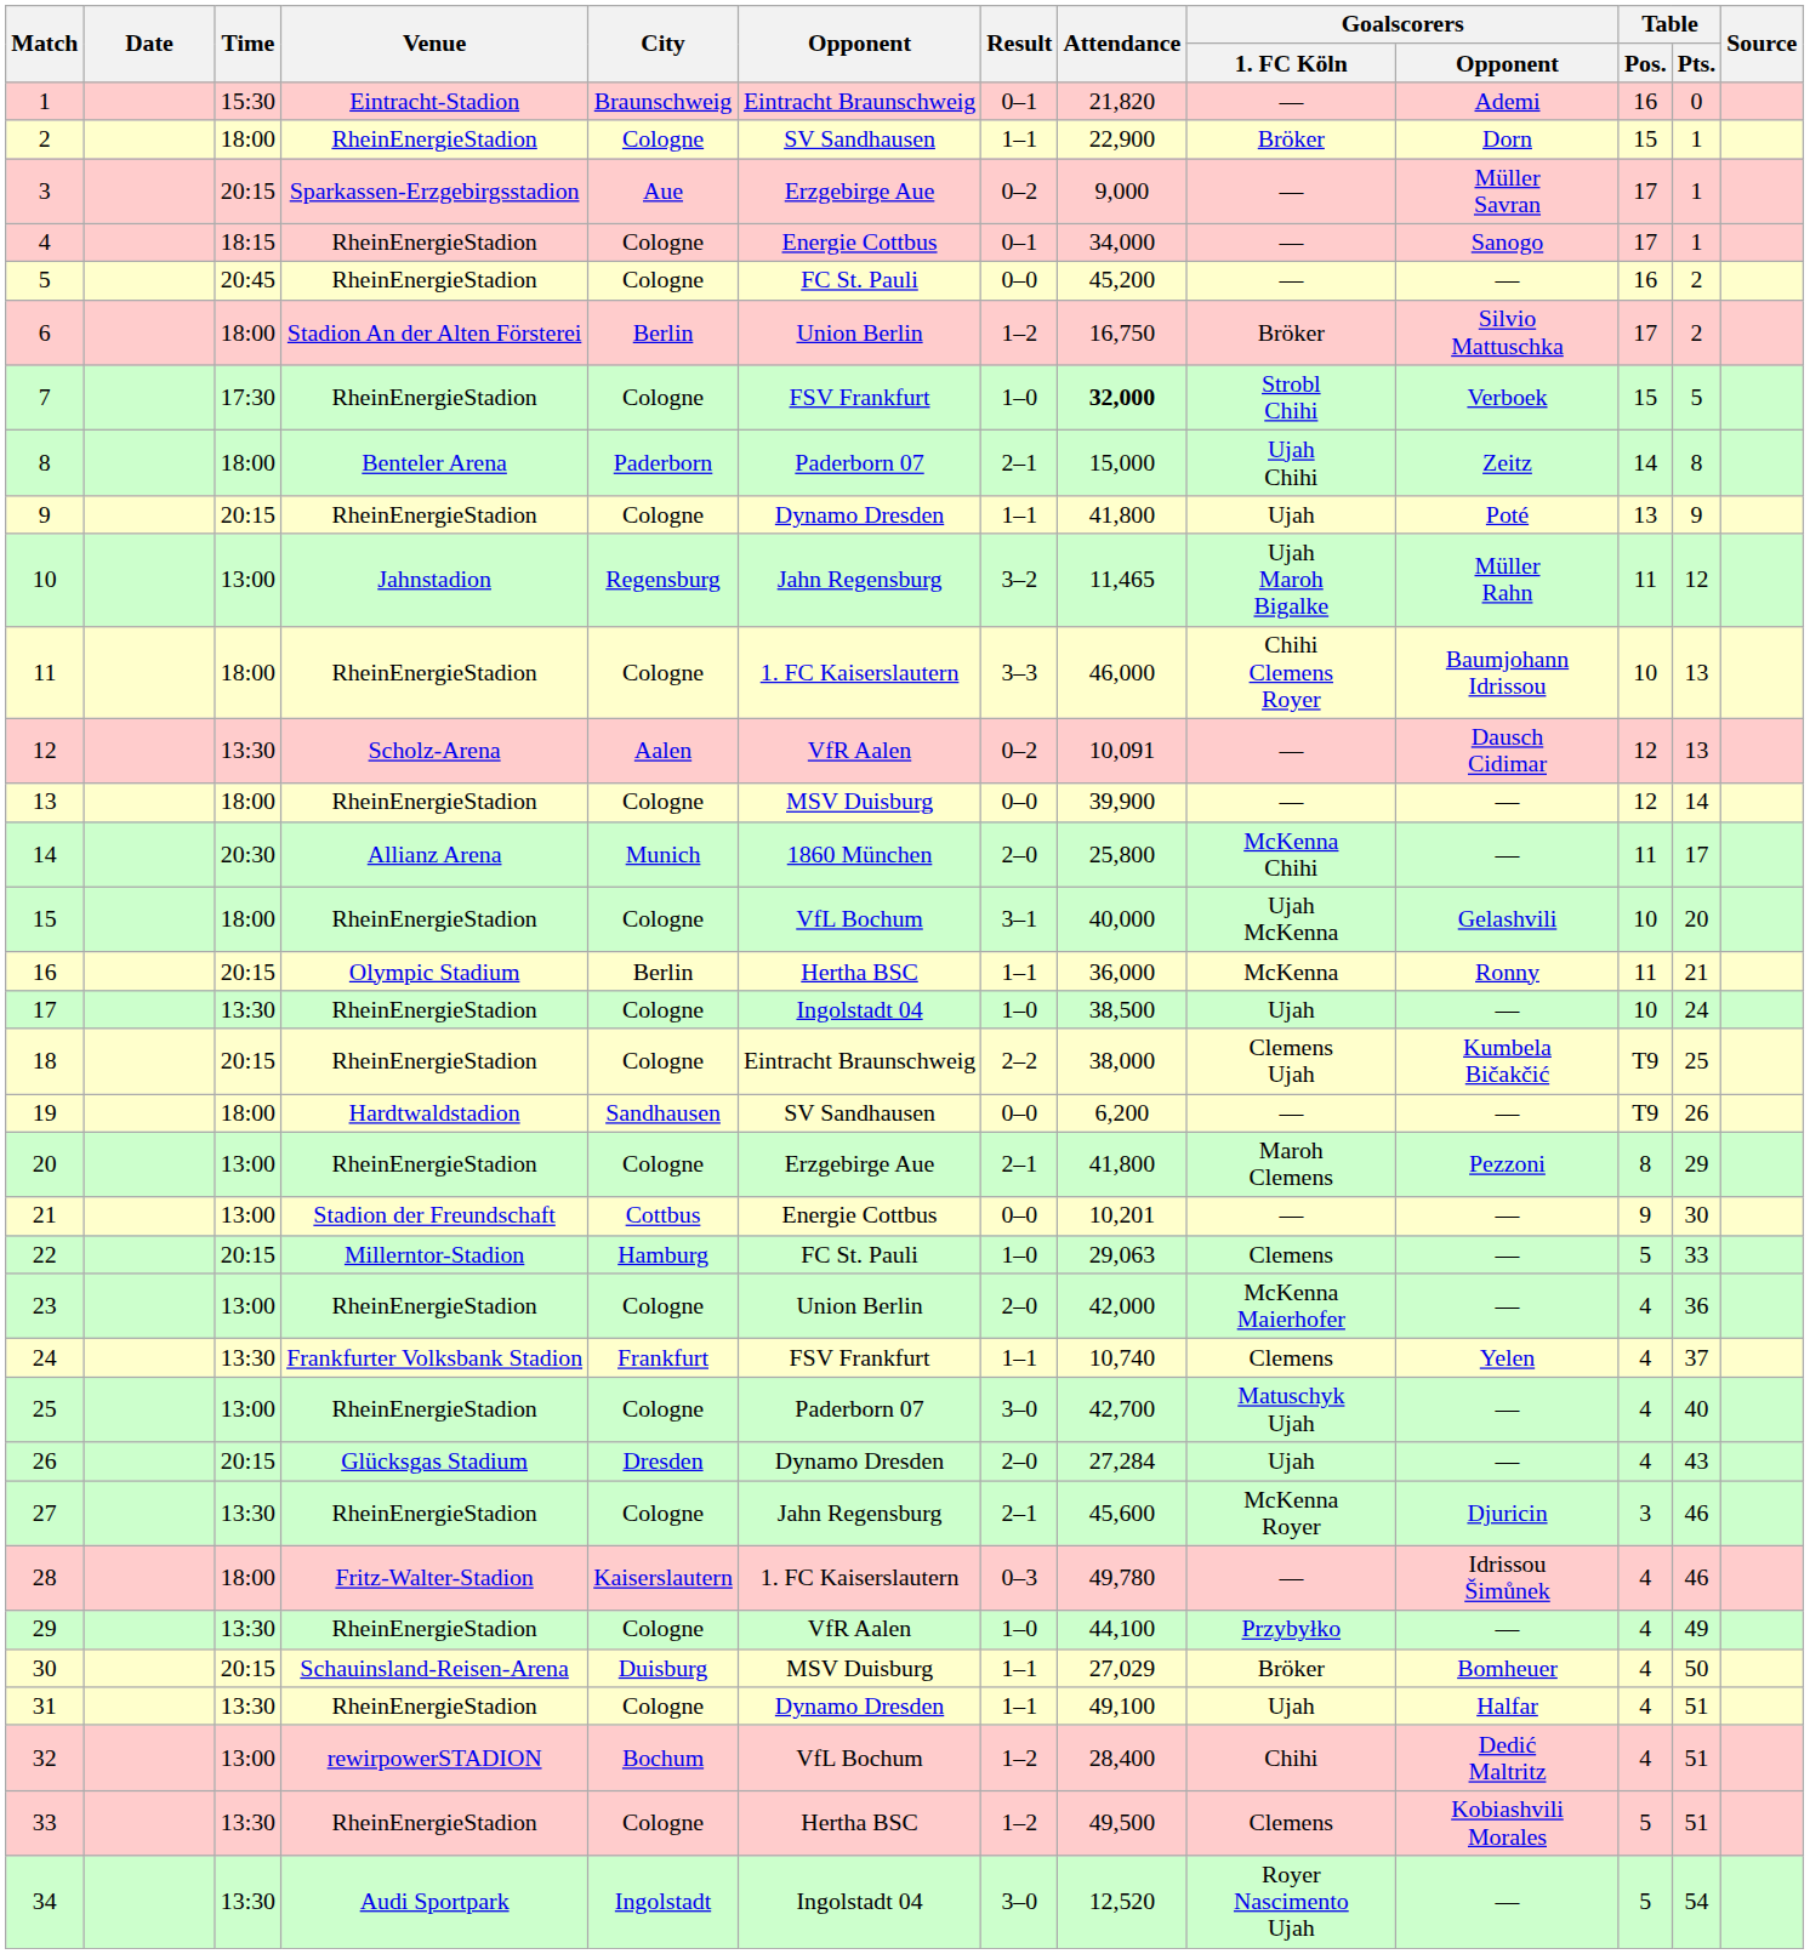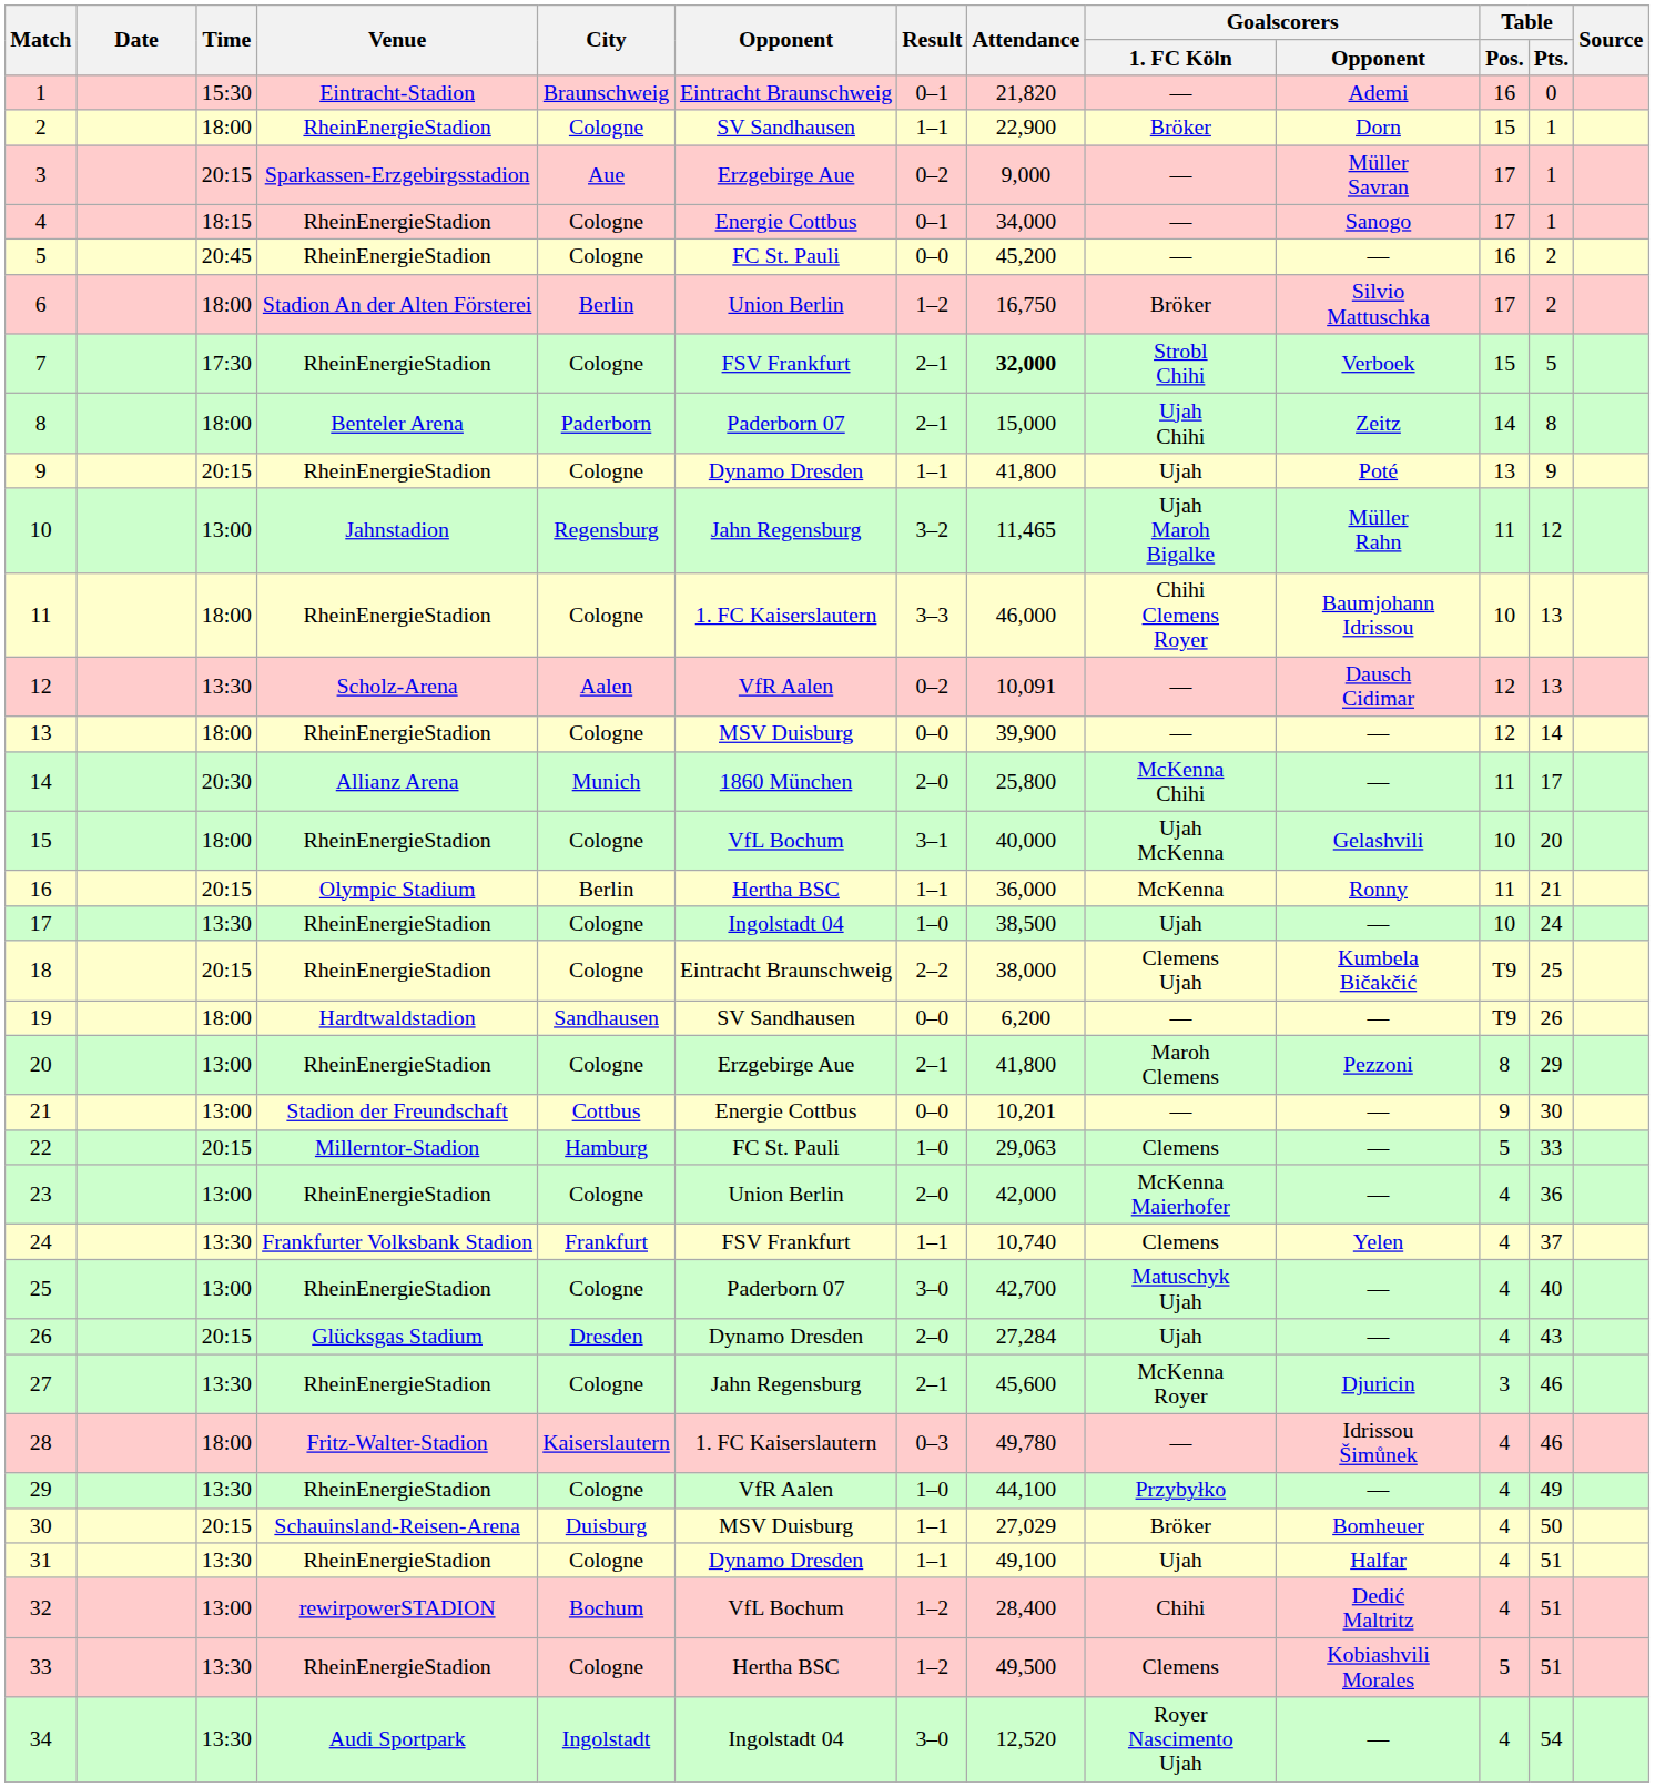 <table class="wikitable" style="text-align:center">
 <tr>
 <th rowspan="2">Match</th>
 <th rowspan="2" style="width:80px">Date</th>
 <th rowspan="2">Time</th>
 <th rowspan="2">Venue</th>
 <th rowspan="2">City</th>
 <th rowspan="2">Opponent</th>
 <th rowspan="2">Result</th>
 <th rowspan="2">Attendance</th>
 <th colspan="2" style="width:280px">Goalscorers</th>
 <th colspan="2">Table</th>
 <th rowspan="2">Source</th>
 </tr>
 <tr>
 <th>1. FC Köln</th>
 <th>Opponent</th>
 <th>Pos.</th>
 <th>Pts.</th>
 </tr>
 <tr style="background:#fcc">
 <td>1</td>
 <td></td>
 <td>15:30</td>
 <td><a href='#'>Eintracht-Stadion</a></td>
 <td><a href='#'>Braunschweig</a></td>
 <td><a href='#'>Eintracht Braunschweig</a></td>
 <td>0–1</td>
 <td>21,820</td>
 <td>—</td>
 <td><a href='#'>Ademi</a> </td>
 <td>16</td>
 <td>0</td>
 <td><br></td>
 </tr>
 <tr style="background:#ffc">
 <td>2</td>
 <td></td>
 <td>18:00</td>
 <td><a href='#'>RheinEnergieStadion</a></td>
 <td><a href='#'>Cologne</a></td>
 <td><a href='#'>SV Sandhausen</a></td>
 <td>1–1</td>
 <td>22,900</td>
 <td><a href='#'>Bröker</a> </td>
 <td><a href='#'>Dorn</a> </td>
 <td>15</td>
 <td>1</td>
 <td><br></td>
 </tr>
 <tr style="background:#fcc">
 <td>3</td>
 <td></td>
 <td>20:15</td>
 <td><a href='#'>Sparkassen-Erzgebirgsstadion</a></td>
 <td><a href='#'>Aue</a></td>
 <td><a href='#'>Erzgebirge Aue</a></td>
 <td>0–2</td>
 <td>9,000</td>
 <td>—</td>
 <td><a href='#'>Müller</a>  <br> <a href='#'>Savran</a> </td>
 <td>17</td>
 <td>1</td>
 <td><br></td>
 </tr>
 <tr style="background:#fcc">
 <td>4</td>
 <td></td>
 <td>18:15</td>
 <td>RheinEnergieStadion</td>
 <td>Cologne</td>
 <td><a href='#'>Energie Cottbus</a></td>
 <td>0–1</td>
 <td>34,000</td>
 <td>—</td>
 <td><a href='#'>Sanogo</a> </td>
 <td>17</td>
 <td>1</td>
 <td><br></td>
 </tr>
 <tr style="background:#ffc">
 <td>5</td>
 <td></td>
 <td>20:45</td>
 <td>RheinEnergieStadion</td>
 <td>Cologne</td>
 <td><a href='#'>FC St. Pauli</a></td>
 <td>0–0</td>
 <td>45,200</td>
 <td>—</td>
 <td>—</td>
 <td>16</td>
 <td>2</td>
 <td><br></td>
 </tr>
 <tr style="background:#fcc;">
 <td>6</td>
 <td></td>
 <td>18:00</td>
 <td><a href='#'>Stadion An der Alten Försterei</a></td>
 <td><a href='#'>Berlin</a></td>
 <td><a href='#'>Union Berlin</a></td>
 <td>1–2</td>
 <td>16,750</td>
 <td>Bröker </td>
 <td><a href='#'>Silvio</a>  <br> <a href='#'>Mattuschka</a> </td>
 <td>17</td>
 <td>2</td>
 <td><br></td>
 </tr>
 <tr style="background:#cfc">
 <td>7</td>
 <td></td>
 <td>17:30</td>
 <td>RheinEnergieStadion</td>
 <td>Cologne</td>
 <td><a href='#'>FSV Frankfurt</a></td>
-<td>1–0</td>
+<td>2–1</td>
 <td><strong>32,000</strong></td>
 <td><a href='#'>Strobl</a>  <br> <a href='#'>Chihi</a> </td>
 <td><a href='#'>Verboek</a> </td>
 <td>15</td>
 <td>5</td>
 <td><br></td>
 </tr>
 <tr style="background:#cfc">
 <td>8</td>
 <td></td>
 <td>18:00</td>
 <td><a href='#'>Benteler Arena</a></td>
 <td><a href='#'>Paderborn</a></td>
 <td><a href='#'>Paderborn 07</a></td>
 <td>2–1</td>
 <td>15,000</td>
 <td><a href='#'>Ujah</a>  <br> Chihi </td>
 <td><a href='#'>Zeitz</a> </td>
 <td>14</td>
 <td>8</td>
 <td> <br></td>
 </tr>
 <tr style="background:#ffc">
 <td>9</td>
 <td></td>
 <td>20:15</td>
 <td>RheinEnergieStadion</td>
 <td>Cologne</td>
 <td><a href='#'>Dynamo Dresden</a></td>
 <td>1–1</td>
 <td>41,800</td>
 <td>Ujah </td>
 <td><a href='#'>Poté</a> </td>
 <td>13</td>
 <td>9</td>
 <td> <br></td>
 </tr>
 <tr style="background:#cfc">
 <td>10</td>
 <td></td>
 <td>13:00</td>
 <td><a href='#'>Jahnstadion</a></td>
 <td><a href='#'>Regensburg</a></td>
 <td><a href='#'>Jahn Regensburg</a></td>
 <td>3–2</td>
 <td>11,465</td>
 <td>Ujah  <br> <a href='#'>Maroh</a>  <br> <a href='#'>Bigalke</a> </td>
 <td><a href='#'>Müller</a>  <br> <a href='#'>Rahn</a> </td>
 <td>11</td>
 <td>12</td>
 <td> <br></td>
 </tr>
 <tr style="background:#ffc">
 <td>11</td>
 <td></td>
 <td>18:00</td>
 <td>RheinEnergieStadion</td>
 <td>Cologne</td>
 <td><a href='#'>1. FC Kaiserslautern</a></td>
 <td>3–3</td>
 <td>46,000</td>
 <td>Chihi  <br> <a href='#'>Clemens</a>  <br> <a href='#'>Royer</a> </td>
 <td><a href='#'>Baumjohann</a>  <br> <a href='#'>Idrissou</a> </td>
 <td>10</td>
 <td>13</td>
 <td> <br></td>
 </tr>
 <tr style="background:#fcc">
 <td>12</td>
 <td></td>
 <td>13:30</td>
 <td><a href='#'>Scholz-Arena</a></td>
 <td><a href='#'>Aalen</a></td>
 <td><a href='#'>VfR Aalen</a></td>
 <td>0–2</td>
 <td>10,091</td>
 <td>—</td>
 <td><a href='#'>Dausch</a>  <br> <a href='#'>Cidimar</a> </td>
 <td>12</td>
 <td>13</td>
 <td> <br></td>
 </tr>
 <tr style="background:#ffc">
 <td>13</td>
 <td></td>
 <td>18:00</td>
 <td>RheinEnergieStadion</td>
 <td>Cologne</td>
 <td><a href='#'>MSV Duisburg</a></td>
 <td>0–0</td>
 <td>39,900</td>
 <td>—</td>
 <td>—</td>
 <td>12</td>
 <td>14</td>
 <td> <br></td>
 </tr>
 <tr style="background:#cfc">
 <td>14</td>
 <td></td>
 <td>20:30</td>
 <td><a href='#'>Allianz Arena</a></td>
 <td><a href='#'>Munich</a></td>
 <td><a href='#'>1860 München</a></td>
 <td>2–0</td>
 <td>25,800</td>
 <td><a href='#'>McKenna</a>  <br> Chihi </td>
 <td>—</td>
 <td>11</td>
 <td>17</td>
 <td> <br></td>
 </tr>
 <tr style="background:#cfc">
 <td>15</td>
 <td></td>
 <td>18:00</td>
 <td>RheinEnergieStadion</td>
 <td>Cologne</td>
 <td><a href='#'>VfL Bochum</a></td>
 <td>3–1</td>
 <td>40,000</td>
 <td>Ujah  <br> McKenna </td>
 <td><a href='#'>Gelashvili</a> </td>
 <td>10</td>
 <td>20</td>
 <td> <br></td>
 </tr>
 <tr style="background:#ffc">
 <td>16</td>
 <td></td>
 <td>20:15</td>
 <td><a href='#'>Olympic Stadium</a></td>
 <td>Berlin</td>
 <td><a href='#'>Hertha BSC</a></td>
 <td>1–1</td>
 <td>36,000</td>
 <td>McKenna </td>
 <td><a href='#'>Ronny</a> </td>
 <td>11</td>
 <td>21</td>
 <td> <br></td>
 </tr>
 <tr style="background:#cfc">
 <td>17</td>
 <td></td>
 <td>13:30</td>
 <td>RheinEnergieStadion</td>
 <td>Cologne</td>
 <td><a href='#'>Ingolstadt 04</a></td>
 <td>1–0</td>
 <td>38,500</td>
 <td>Ujah </td>
 <td>—</td>
 <td>10</td>
 <td>24</td>
 <td> <br></td>
 </tr>
 <tr style="background:#ffc">
 <td>18</td>
 <td></td>
 <td>20:15</td>
 <td>RheinEnergieStadion</td>
 <td>Cologne</td>
 <td>Eintracht Braunschweig</td>
 <td>2–2</td>
 <td>38,000</td>
 <td>Clemens  <br> Ujah </td>
 <td><a href='#'>Kumbela</a>  <br> <a href='#'>Bičakčić</a>  </td>
 <td>T9</td>
 <td>25</td>
 <td> <br></td>
 </tr>
 <tr style="background:#ffc">
 <td>19</td>
 <td></td>
 <td>18:00</td>
 <td><a href='#'>Hardtwaldstadion</a></td>
 <td><a href='#'>Sandhausen</a></td>
 <td>SV Sandhausen</td>
 <td>0–0</td>
 <td>6,200</td>
 <td>—</td>
 <td>—</td>
 <td>T9</td>
 <td>26</td>
 <td> <br></td>
 </tr>
 <tr style="background:#cfc">
 <td>20</td>
 <td></td>
 <td>13:00</td>
 <td>RheinEnergieStadion</td>
 <td>Cologne</td>
 <td>Erzgebirge Aue</td>
 <td>2–1</td>
 <td>41,800</td>
 <td>Maroh  <br> Clemens </td>
 <td><a href='#'>Pezzoni</a> </td>
 <td>8</td>
 <td>29</td>
 <td> <br></td>
 </tr>
 <tr style="background:#ffc">
 <td>21</td>
 <td></td>
 <td>13:00</td>
 <td><a href='#'>Stadion der Freundschaft</a></td>
 <td><a href='#'>Cottbus</a></td>
 <td>Energie Cottbus</td>
 <td>0–0</td>
 <td>10,201</td>
 <td>—</td>
 <td>—</td>
 <td>9</td>
 <td>30</td>
 <td> <br></td>
 </tr>
 <tr style="background:#cfc">
 <td>22</td>
 <td></td>
 <td>20:15</td>
 <td><a href='#'>Millerntor-Stadion</a></td>
 <td><a href='#'>Hamburg</a></td>
 <td>FC St. Pauli</td>
 <td>1–0</td>
 <td>29,063</td>
 <td>Clemens </td>
 <td>—</td>
 <td>5</td>
 <td>33</td>
 <td> <br></td>
 </tr>
 <tr style="background:#cfc">
 <td>23</td>
 <td></td>
 <td>13:00</td>
 <td>RheinEnergieStadion</td>
 <td>Cologne</td>
 <td>Union Berlin</td>
 <td>2–0</td>
 <td>42,000</td>
 <td>McKenna  <br> <a href='#'>Maierhofer</a> </td>
 <td>—</td>
 <td>4</td>
 <td>36</td>
 <td> <br></td>
 </tr>
 <tr style="background:#ffc">
 <td>24</td>
 <td></td>
 <td>13:30</td>
 <td><a href='#'>Frankfurter Volksbank Stadion</a></td>
 <td><a href='#'>Frankfurt</a></td>
 <td>FSV Frankfurt</td>
 <td>1–1</td>
 <td>10,740</td>
 <td>Clemens </td>
 <td><a href='#'>Yelen</a> </td>
 <td>4</td>
 <td>37</td>
 <td> <br></td>
 </tr>
 <tr style="background:#cfc">
 <td>25</td>
 <td></td>
 <td>13:00</td>
 <td>RheinEnergieStadion</td>
 <td>Cologne</td>
 <td>Paderborn 07</td>
 <td>3–0</td>
 <td>42,700</td>
 <td><a href='#'>Matuschyk</a>  <br> Ujah </td>
 <td>—</td>
 <td>4</td>
 <td>40</td>
 <td> <br></td>
 </tr>
 <tr style="background:#cfc">
 <td>26</td>
 <td></td>
 <td>20:15</td>
 <td><a href='#'>Glücksgas Stadium</a></td>
 <td><a href='#'>Dresden</a></td>
 <td>Dynamo Dresden</td>
 <td>2–0</td>
 <td>27,284</td>
 <td>Ujah </td>
 <td>—</td>
 <td>4</td>
 <td>43</td>
 <td> <br></td>
 </tr>
 <tr style="background:#cfc">
 <td>27</td>
 <td></td>
 <td>13:30</td>
 <td>RheinEnergieStadion</td>
 <td>Cologne</td>
 <td>Jahn Regensburg</td>
 <td>2–1</td>
 <td>45,600</td>
 <td>McKenna  <br> Royer </td>
 <td><a href='#'>Djuricin</a> </td>
 <td>3</td>
 <td>46</td>
 <td> <br></td>
 </tr>
 <tr style="background:#fcc">
 <td>28</td>
 <td></td>
 <td>18:00</td>
 <td><a href='#'>Fritz-Walter-Stadion</a></td>
 <td><a href='#'>Kaiserslautern</a></td>
 <td>1. FC Kaiserslautern</td>
 <td>0–3</td>
 <td>49,780</td>
 <td>—</td>
 <td>Idrissou  <br> <a href='#'>Šimůnek</a> </td>
 <td>4</td>
 <td>46</td>
 <td><br></td>
 </tr>
 <tr style="background:#cfc">
 <td>29</td>
 <td></td>
 <td>13:30</td>
 <td>RheinEnergieStadion</td>
 <td>Cologne</td>
 <td>VfR Aalen</td>
 <td>1–0</td>
 <td>44,100</td>
 <td><a href='#'>Przybyłko</a> </td>
 <td>—</td>
 <td>4</td>
 <td>49</td>
 <td><br></td>
 </tr>
 <tr style="background:#ffc">
 <td>30</td>
 <td></td>
 <td>20:15</td>
 <td><a href='#'>Schauinsland-Reisen-Arena</a></td>
 <td><a href='#'>Duisburg</a></td>
 <td>MSV Duisburg</td>
 <td>1–1</td>
 <td>27,029</td>
 <td>Bröker </td>
 <td><a href='#'>Bomheuer</a> </td>
 <td>4</td>
 <td>50</td>
 <td><br></td>
 </tr>
 <tr style="background:#ffc">
 <td>31</td>
 <td></td>
 <td>13:30</td>
 <td>RheinEnergieStadion</td>
 <td>Cologne</td>
 <td><a href='#'>Dynamo Dresden</a></td>
 <td>1–1</td>
 <td>49,100</td>
 <td>Ujah </td>
 <td><a href='#'>Halfar</a> </td>
 <td>4</td>
 <td>51</td>
 <td><br></td>
 </tr>
 <tr style="background:#fcc">
 <td>32</td>
 <td></td>
 <td>13:00</td>
 <td><a href='#'>rewirpowerSTADION</a></td>
 <td><a href='#'>Bochum</a></td>
 <td>VfL Bochum</td>
 <td>1–2</td>
 <td>28,400</td>
 <td>Chihi </td>
 <td><a href='#'>Dedić</a> <br><a href='#'>Maltritz</a> </td>
 <td>4</td>
 <td>51</td>
 <td></td>
 </tr>
 <tr style="background:#fcc">
 <td>33</td>
 <td></td>
 <td>13:30</td>
 <td>RheinEnergieStadion</td>
 <td>Cologne</td>
 <td>Hertha BSC</td>
 <td>1–2</td>
 <td>49,500</td>
 <td>Clemens </td>
 <td><a href='#'>Kobiashvili</a> <br><a href='#'>Morales</a> </td>
 <td>5</td>
 <td>51</td>
 <td></td>
 </tr>
 <tr style="background:#cfc">
 <td>34</td>
 <td></td>
 <td>13:30</td>
 <td><a href='#'>Audi Sportpark</a></td>
 <td><a href='#'>Ingolstadt</a></td>
 <td>Ingolstadt 04</td>
 <td>3–0</td>
 <td>12,520</td>
 <td>Royer <br><a href='#'>Nascimento</a> <br>Ujah </td>
 <td>—</td>
-<td>5</td>
+<td>4</td>
 <td>54</td>
 <td></td>
 </tr>
 </table>
